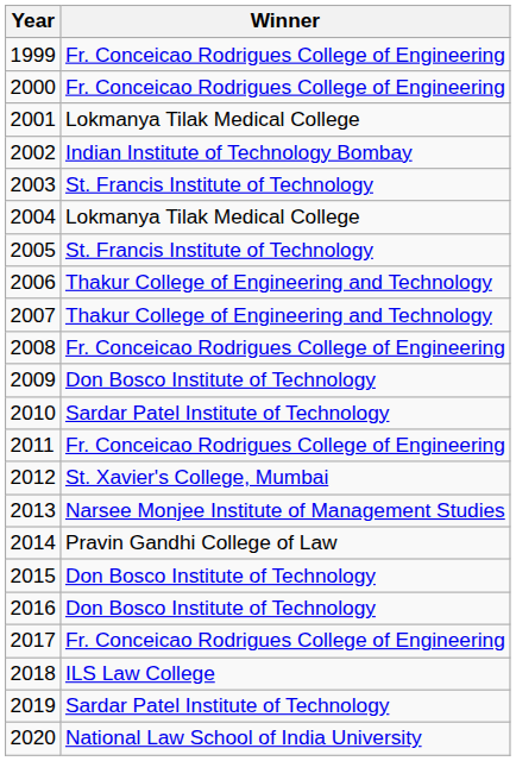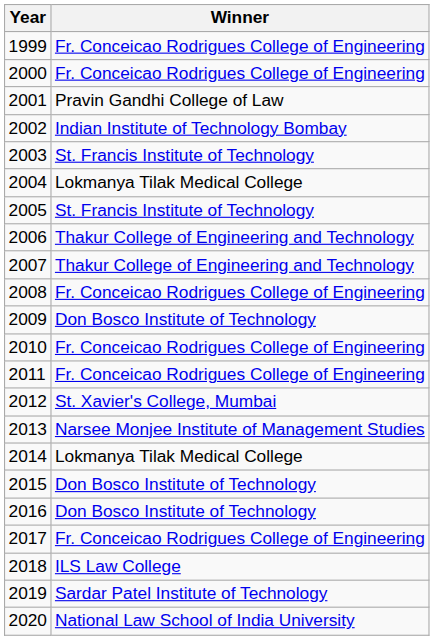 <table class="wikitable">
 <tr>
 <th><strong>Year</strong></th>
 <th><strong>Winner</strong></th>
 </tr>
 <tr>
 <td>1999</td>
 <td><a href='#'>Fr. Conceicao Rodrigues College of Engineering</a></td>
 </tr>
 <tr>
 <td>2000</td>
 <td><a href='#'>Fr. Conceicao Rodrigues College of Engineering</a></td>
 </tr>
 <tr>
 <td>2001</td>
-<td>Lokmanya Tilak Medical College</td>
+<td>Pravin Gandhi College of Law</td>
 </tr>
 <tr>
 <td>2002</td>
 <td><a href='#'>Indian Institute of Technology Bombay</a></td>
 </tr>
 <tr>
 <td>2003</td>
 <td><a href='#'>St. Francis Institute of Technology</a></td>
 </tr>
 <tr>
 <td>2004</td>
 <td>Lokmanya Tilak Medical College</td>
 </tr>
 <tr>
 <td>2005</td>
 <td><a href='#'>St. Francis Institute of Technology</a></td>
 </tr>
 <tr>
 <td>2006</td>
 <td><a href='#'>Thakur College of Engineering and Technology</a></td>
 </tr>
 <tr>
 <td>2007</td>
 <td><a href='#'>Thakur College of Engineering and Technology</a></td>
 </tr>
 <tr>
 <td>2008</td>
 <td><a href='#'>Fr. Conceicao Rodrigues College of Engineering</a></td>
 </tr>
 <tr>
 <td>2009</td>
 <td><a href='#'>Don Bosco Institute of Technology</a></td>
 </tr>
 <tr>
 <td>2010</td>
-<td><a href='#'>Sardar Patel Institute of Technology</a></td>
+<td><a href='#'>Fr. Conceicao Rodrigues College of Engineering</a></td>
 </tr>
 <tr>
 <td>2011</td>
 <td><a href='#'>Fr. Conceicao Rodrigues College of Engineering</a></td>
 </tr>
 <tr>
 <td>2012</td>
 <td><a href='#'>St. Xavier's College, Mumbai</a></td>
 </tr>
 <tr>
 <td>2013</td>
 <td><a href='#'>Narsee Monjee Institute of Management Studies</a></td>
 </tr>
 <tr>
 <td>2014</td>
-<td>Pravin Gandhi College of Law</td>
+<td>Lokmanya Tilak Medical College</td>
 </tr>
 <tr>
 <td>2015</td>
 <td><a href='#'>Don Bosco Institute of Technology</a></td>
 </tr>
 <tr>
 <td>2016</td>
 <td><a href='#'>Don Bosco Institute of Technology</a></td>
 </tr>
 <tr>
 <td>2017</td>
 <td><a href='#'>Fr. Conceicao Rodrigues College of Engineering</a></td>
 </tr>
 <tr>
 <td>2018</td>
 <td><a href='#'>ILS Law College</a></td>
 </tr>
 <tr>
 <td>2019</td>
 <td><a href='#'>Sardar Patel Institute of Technology</a></td>
 </tr>
 <tr>
 <td>2020</td>
 <td><a href='#'>National Law School of India University</a></td>
 </tr>
 </table>
